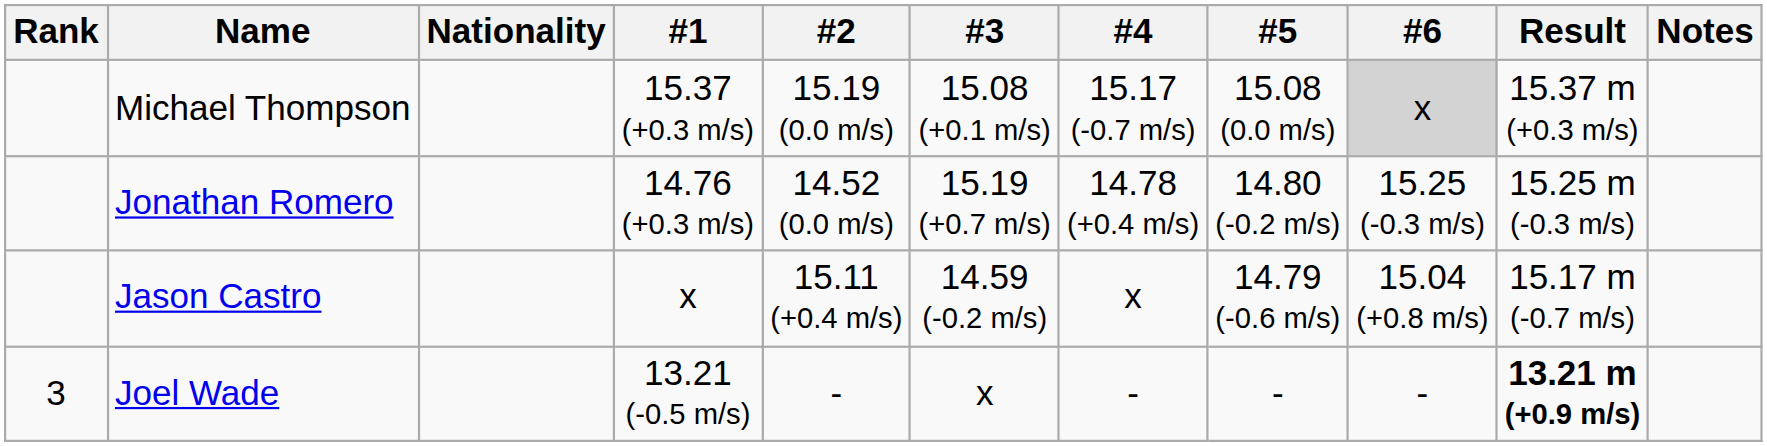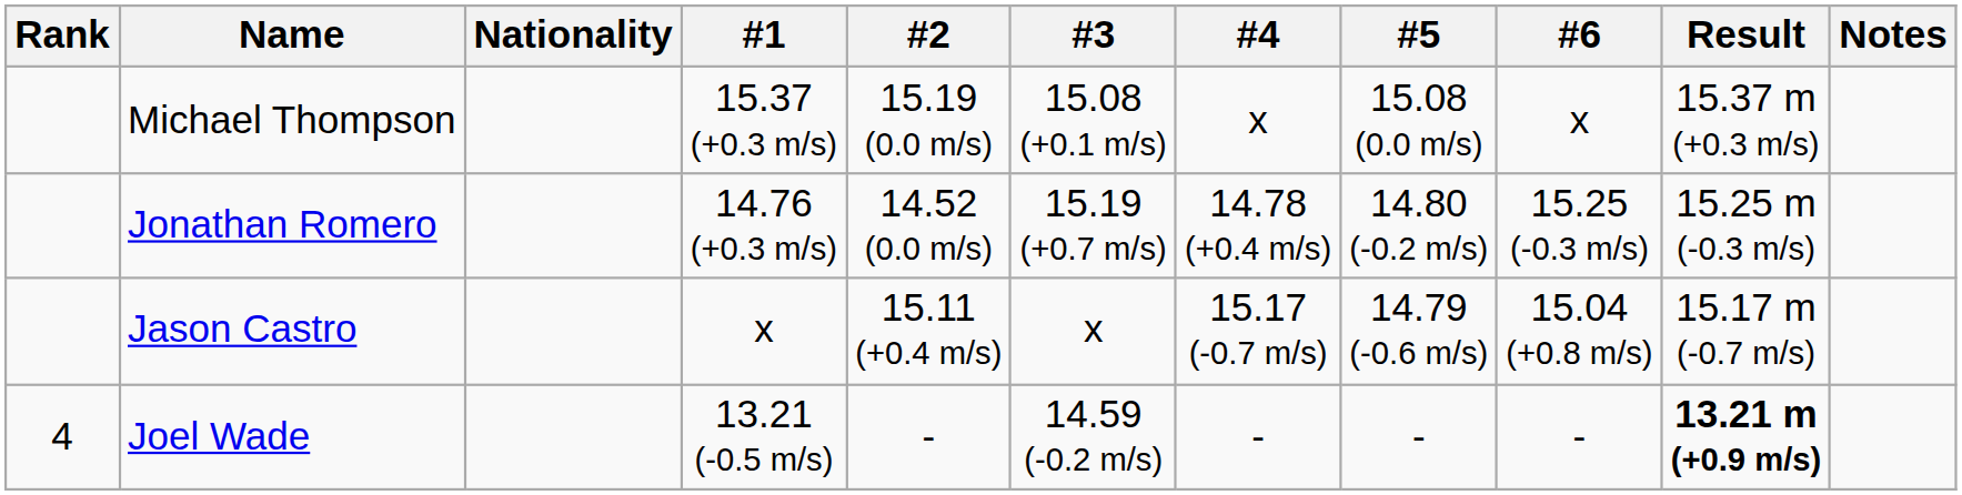 <table class="wikitable sortable" style="text-align:center">
 <tr>
 <th>Rank</th>
 <th>Name</th>
 <th>Nationality</th>
 <th>#1</th>
 <th>#2</th>
 <th>#3</th>
 <th>#4</th>
 <th>#5</th>
 <th>#6</th>
 <th>Result</th>
 <th>Notes</th>
 </tr>
 <tr>
 <td></td>
 <td align=left>Michael Thompson</td>
 <td align=left></td>
 <td>15.37<br> <small>(+0.3 m/s)</small></td>
 <td>15.19<br> <small>(0.0 m/s)</small></td>
 <td>15.08<br> <small>(+0.1 m/s)</small></td>
-<td>15.17<br> <small>(-0.7 m/s)</small></td>
+<td>x</td>
 <td>15.08<br> <small>(0.0 m/s)</small></td>
-<td style="background: lightgrey;">x</td>
+<td>x</td>
 <td>15.37 m<br><small>(+0.3 m/s)</small></td>
 <td></td>
 </tr>
 <tr>
 <td></td>
 <td align=left><a href='#'>Jonathan Romero</a></td>
 <td align=left></td>
 <td>14.76<br> <small>(+0.3 m/s)</small></td>
 <td>14.52<br> <small>(0.0 m/s)</small></td>
 <td>15.19<br> <small>(+0.7 m/s)</small></td>
 <td>14.78<br> <small>(+0.4 m/s)</small></td>
 <td>14.80<br> <small>(-0.2 m/s)</small></td>
 <td>15.25<br> <small>(-0.3 m/s)</small></td>
 <td>15.25 m<br><small>(-0.3 m/s)</small></td>
 <td></td>
 </tr>
 <tr>
 <td></td>
 <td align=left><a href='#'>Jason Castro</a></td>
 <td align=left></td>
 <td>x</td>
 <td>15.11<br> <small>(+0.4 m/s)</small></td>
-<td>14.59<br> <small>(-0.2 m/s)</small></td>
 <td>x</td>
+<td>15.17<br> <small>(-0.7 m/s)</small></td>
 <td>14.79<br> <small>(-0.6 m/s)</small></td>
 <td>15.04<br> <small>(+0.8 m/s)</small></td>
 <td>15.17 m<br><small>(-0.7 m/s)</small></td>
 <td></td>
 </tr>
 <tr>
-<td>3</td>
+<td>4</td>
 <td align=left><a href='#'>Joel Wade</a></td>
 <td align=left></td>
 <td>13.21<br> <small>(-0.5 m/s)</small></td>
 <td>-</td>
-<td>x</td>
+<td>14.59<br> <small>(-0.2 m/s)</small></td>
 <td>-</td>
 <td>-</td>
 <td>-</td>
 <td><strong>13.21 m<br><small>(+0.9 m/s)</small></strong></td>
 <td></td>
 </tr>
 </table>
